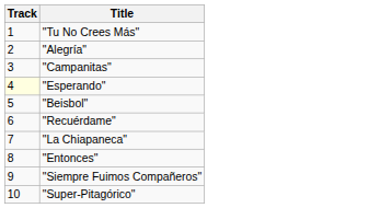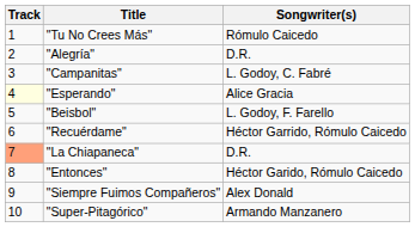 <table class="wikitable">
 <tr style="background:#ccc; text-align:center;">
 <th>Track</th>
 <th>Title</th>
+<th>Songwriter(s)</th>
 </tr>
 <tr>
 <td>1</td>
 <td>"Tu No Crees Más"</td>
+<td>Rómulo Caicedo</td>
 </tr>
 <tr>
 <td>2</td>
 <td>"Alegría"</td>
+<td>D.R.</td>
 </tr>
 <tr>
 <td>3</td>
 <td>"Campanitas"</td>
+<td>L. Godoy, C. Fabré</td>
 </tr>
 <tr>
 <td style="background: lightyellow;">4</td>
 <td>"Esperando"</td>
+<td>Alice Gracia</td>
 </tr>
 <tr>
 <td>5</td>
 <td>"Beisbol"</td>
+<td>L. Godoy, F. Farello</td>
 </tr>
 <tr>
 <td>6</td>
 <td>"Recuérdame"</td>
+<td>Héctor Garrido, Rómulo Caicedo</td>
 </tr>
 <tr>
-<td>7</td>
+<td style="background: lightsalmon;">7</td>
 <td>"La Chiapaneca"</td>
+<td>D.R.</td>
 </tr>
 <tr>
 <td>8</td>
 <td>"Entonces"</td>
+<td>Héctor Garido, Rómulo Caicedo</td>
 </tr>
 <tr>
 <td>9</td>
 <td>"Siempre Fuimos Compañeros"</td>
+<td>Alex Donald</td>
 </tr>
 <tr>
 <td>10</td>
 <td>"Super-Pitagórico"</td>
+<td>Armando Manzanero</td>
 </tr>
 </table>
